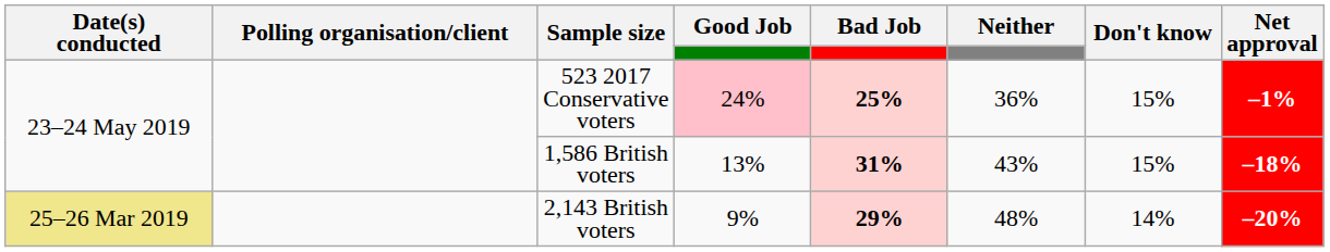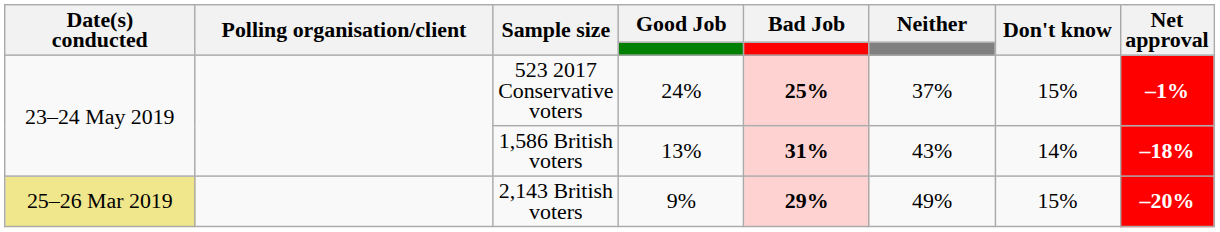 <table class="wikitable collapsible sortable" style="text-align:center;font-size:95%;line-height:14px;">
 <tr>
 <th rowspan="2" style="width:125px;">Date(s)<br>conducted</th>
 <th rowspan="2" style="width:200px;">Polling organisation/client</th>
 <th rowspan="2" style="width:60px;">Sample size</th>
 <th class="unsortable" style="width:80px;">Good Job</th>
 <th class="unsortable" style="width: 80px;">Bad Job</th>
 <th class="unsortable" style="width:80px;">Neither</th>
 <th rowspan="2" class="unsortable" style="width:80px;">Don't know</th>
 <th rowspan="2" class="unsortable" style="width:20px;">Net approval</th>
 </tr>
 <tr>
 <th class="unsortable" style="background:green;width:60px;"></th>
 <th class="unsortable" style="background:red;width:60px;"></th>
 <th class="unsortable" style="background:grey;width:60px;"></th>
 </tr>
 <tr>
 <td rowspan="2">23–24 May 2019</td>
 <td rowspan="2"></td>
 <td>523 2017 Conservative voters</td>
-<td style="background: pink;">24%</td>
+<td>24%</td>
 <td style="background:#FFD2D2"><strong>25%</strong></td>
-<td>36%</td>
+<td>37%</td>
 <td>15%</td>
 <td style="background:red;color:white;"><strong>–1%</strong></td>
 </tr>
 <tr>
 <td>1,586 British voters</td>
 <td>13%</td>
 <td style="background:#FFD2D2"><strong>31%</strong></td>
 <td>43%</td>
-<td>15%</td>
+<td>14%</td>
 <td style="background:red;color:white;"><strong>–18%</strong></td>
 </tr>
 <tr>
 <td style="background: khaki;">25–26 Mar 2019</td>
 <td></td>
 <td>2,143 British voters</td>
 <td>9%</td>
 <td style="background:#FFD2D2"><strong>29%</strong></td>
-<td>48%</td>
-<td>14%</td>
+<td>49%</td>
+<td>15%</td>
 <td style="background:red;color:white;"><strong>–20%</strong></td>
 </tr>
 </table>
